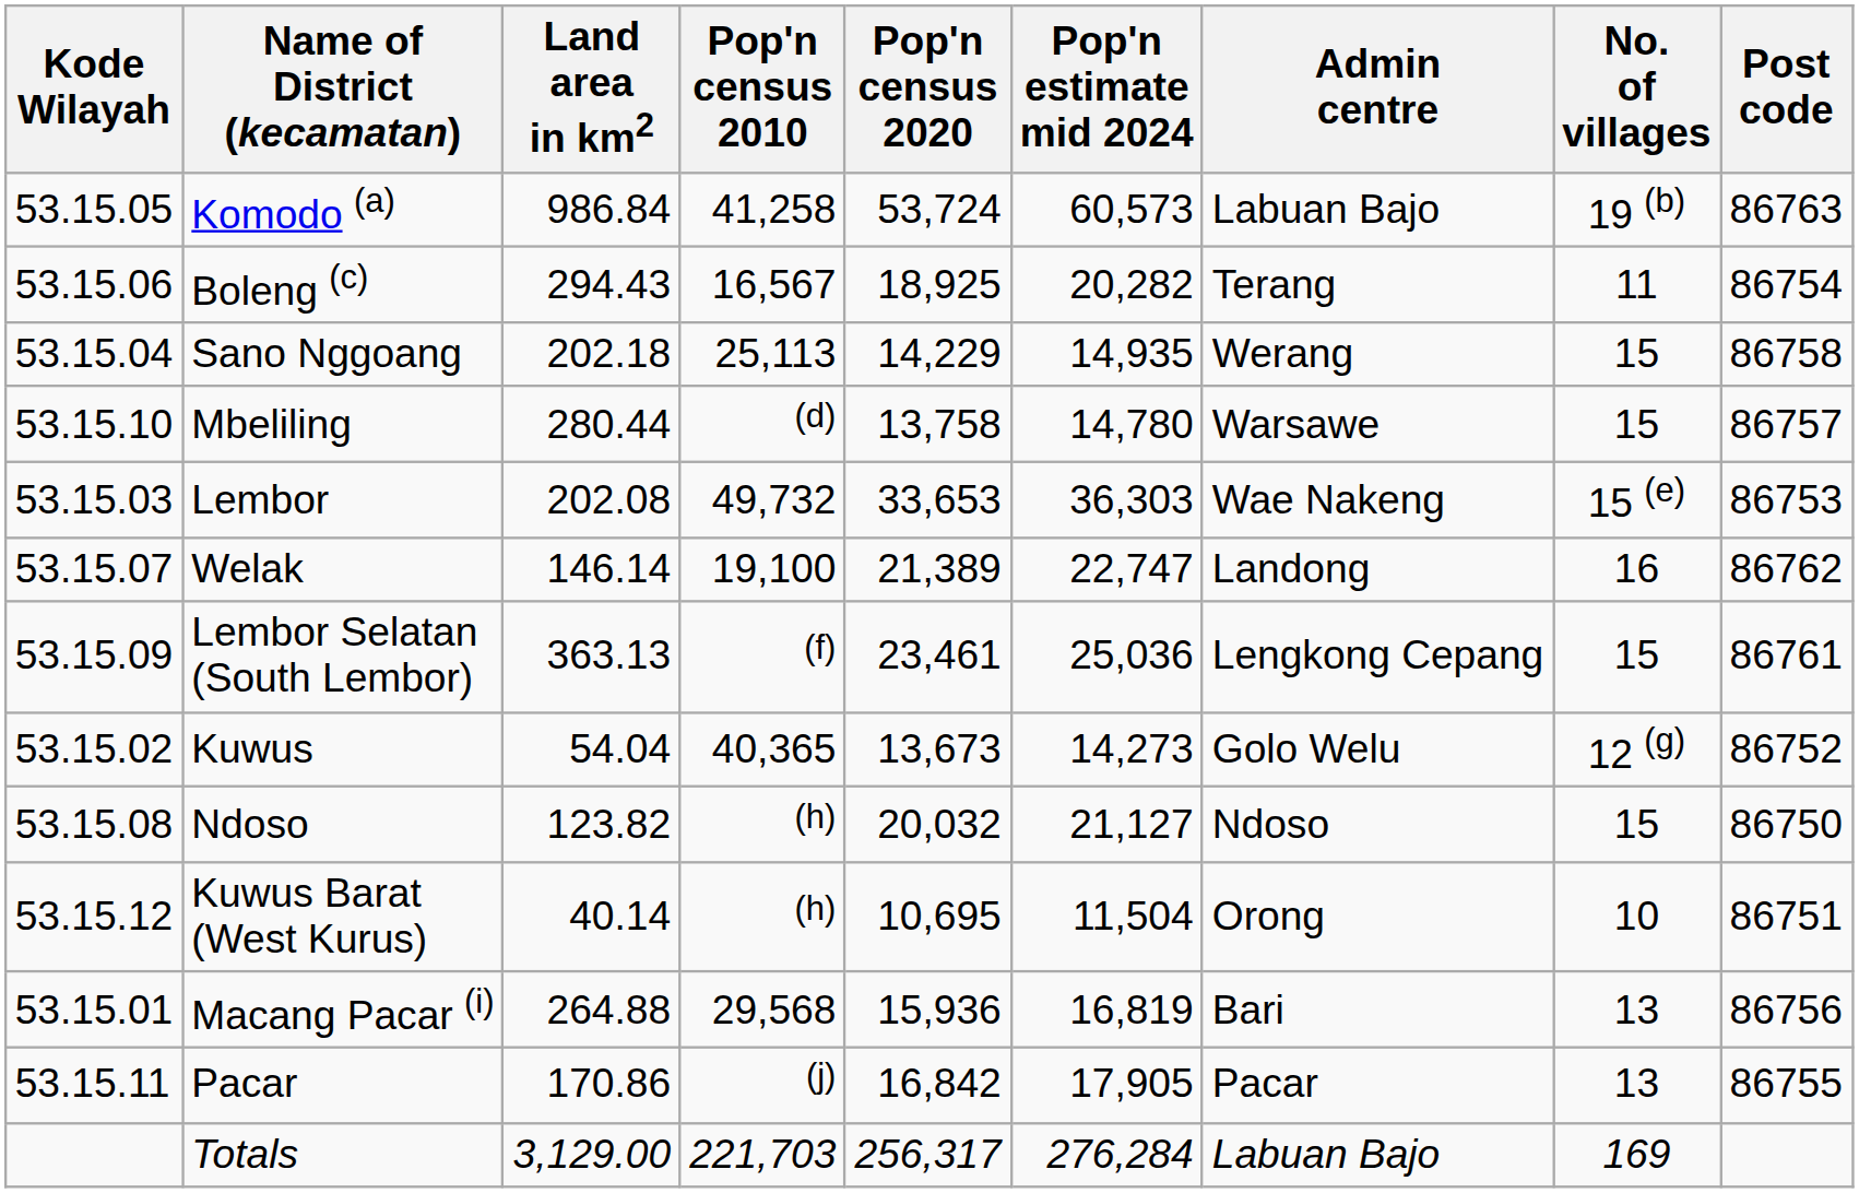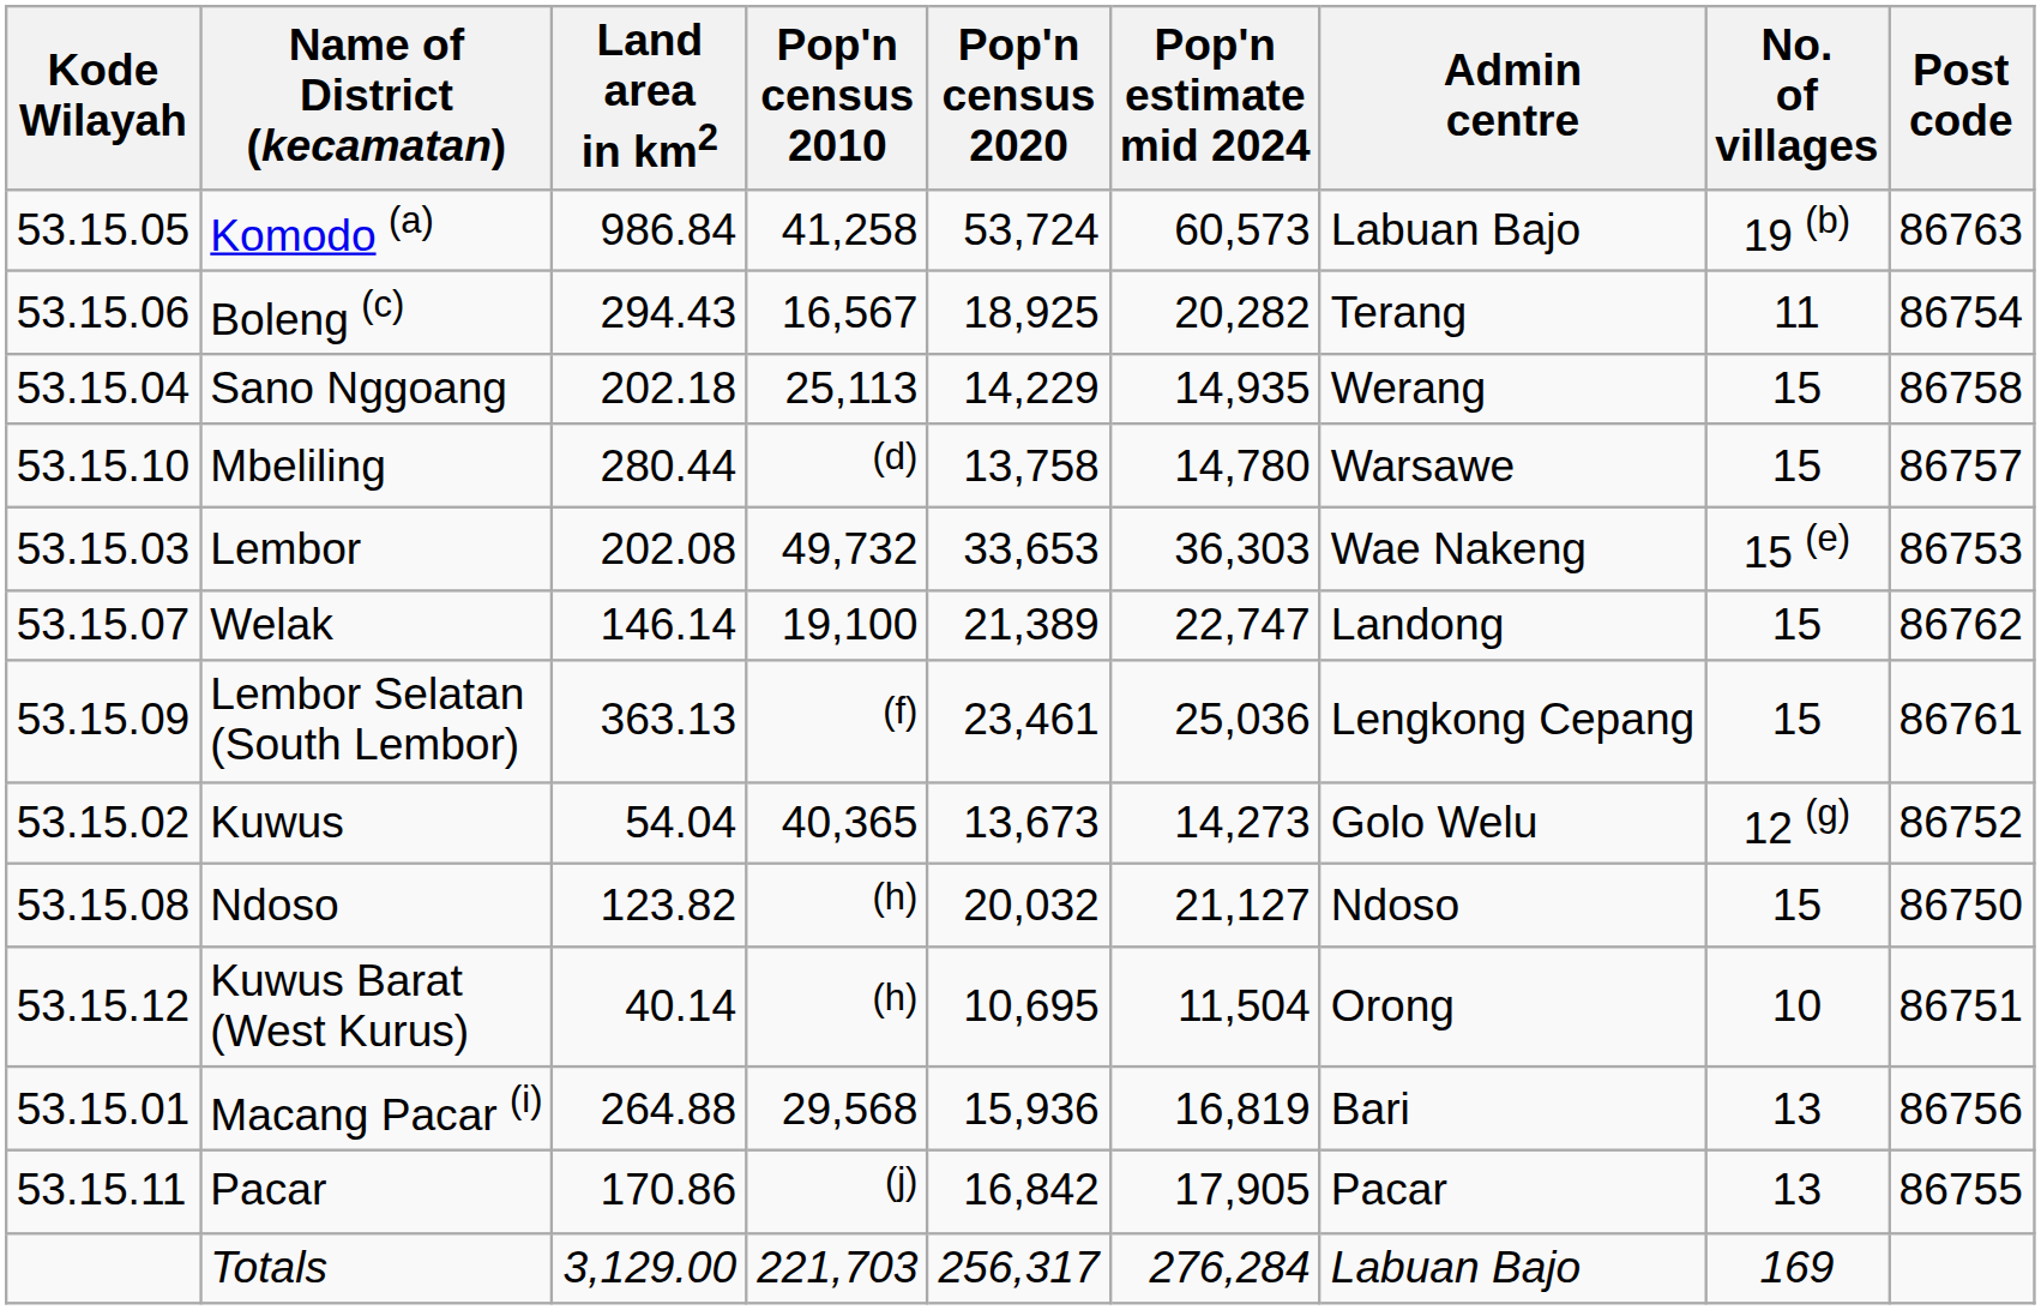 <table class="sortable wikitable">
 <tr>
 <th>Kode <br> Wilayah</th>
 <th>Name of<br>District<br>(<em>kecamatan</em>)</th>
 <th>Land <br> area <br>in km<sup>2</sup></th>
 <th>Pop'n<br>census<br>2010</th>
 <th>Pop'n<br>census<br>2020</th>
 <th>Pop'n<br>estimate<br>mid 2024</th>
 <th>Admin<br> centre</th>
 <th>No.<br>of<br>villages</th>
 <th>Post<br>code</th>
 </tr>
 <tr>
 <td>53.15.05</td>
 <td><a href='#'>Komodo</a> <sup>(a)</sup> </td>
 <td align="right">986.84</td>
 <td align="right">41,258</td>
 <td align="right">53,724</td>
 <td align="right">60,573</td>
 <td>Labuan Bajo</td>
 <td align="center">19 <sup>(b)</sup></td>
 <td>86763</td>
 </tr>
 <tr>
 <td>53.15.06</td>
 <td>Boleng <sup>(c)</sup> </td>
 <td align="right">294.43</td>
 <td align="right">16,567</td>
 <td align="right">18,925</td>
 <td align="right">20,282</td>
 <td>Terang</td>
 <td align="center">11</td>
 <td>86754</td>
 </tr>
 <tr>
 <td>53.15.04</td>
 <td>Sano Nggoang </td>
 <td align="right">202.18</td>
 <td align="right">25,113</td>
 <td align="right">14,229</td>
 <td align="right">14,935</td>
 <td>Werang</td>
 <td align="center">15</td>
 <td>86758</td>
 </tr>
 <tr>
 <td>53.15.10</td>
 <td>Mbeliling </td>
 <td align="right">280.44</td>
 <td align="right"><sup>(d)</sup></td>
 <td align="right">13,758</td>
 <td align="right">14,780</td>
 <td>Warsawe</td>
 <td align="center">15</td>
 <td>86757</td>
 </tr>
 <tr>
 <td>53.15.03</td>
 <td>Lembor </td>
 <td align="right">202.08</td>
 <td align="right">49,732</td>
 <td align="right">33,653</td>
 <td align="right">36,303</td>
 <td>Wae Nakeng</td>
 <td align="center">15 <sup>(e)</sup></td>
 <td>86753</td>
 </tr>
 <tr>
 <td>53.15.07</td>
 <td>Welak </td>
 <td align="right">146.14</td>
 <td align="right">19,100</td>
 <td align="right">21,389</td>
 <td align="right">22,747</td>
 <td>Landong</td>
-<td align="center">16</td>
+<td align="center">15</td>
 <td>86762</td>
 </tr>
 <tr>
 <td>53.15.09</td>
 <td>Lembor Selatan<br>(South Lembor) </td>
 <td align="right">363.13</td>
 <td align="right"><sup>(f)</sup></td>
 <td align="right">23,461</td>
 <td align="right">25,036</td>
 <td>Lengkong Cepang</td>
 <td align="center">15</td>
 <td>86761</td>
 </tr>
 <tr>
 <td>53.15.02</td>
 <td>Kuwus </td>
 <td align="right">54.04</td>
 <td align="right">40,365</td>
 <td align="right">13,673</td>
 <td align="right">14,273</td>
 <td>Golo Welu</td>
 <td align="center">12 <sup>(g)</sup></td>
 <td>86752</td>
 </tr>
 <tr>
 <td>53.15.08</td>
 <td>Ndoso </td>
 <td align="right">123.82</td>
 <td align="right"><sup>(h)</sup></td>
 <td align="right">20,032</td>
 <td align="right">21,127</td>
 <td>Ndoso</td>
 <td align="center">15</td>
 <td>86750</td>
 </tr>
 <tr>
 <td>53.15.12</td>
 <td>Kuwus Barat  <br>(West Kurus)</td>
 <td align="right">40.14</td>
 <td align="right"><sup>(h)</sup></td>
 <td align="right">10,695</td>
 <td align="right">11,504</td>
 <td>Orong</td>
 <td align="center">10</td>
 <td>86751</td>
 </tr>
 <tr>
 <td>53.15.01</td>
 <td>Macang Pacar <sup>(i)</sup> </td>
 <td align="right">264.88</td>
 <td align="right">29,568</td>
 <td align="right">15,936</td>
 <td align="right">16,819</td>
 <td>Bari</td>
 <td align="center">13</td>
 <td>86756</td>
 </tr>
 <tr>
 <td>53.15.11</td>
 <td>Pacar </td>
 <td align="right">170.86</td>
 <td align="right"><sup>(j)</sup></td>
 <td align="right">16,842</td>
 <td align="right">17,905</td>
 <td>Pacar</td>
 <td align="center">13</td>
 <td>86755</td>
 </tr>
 <tr>
 <td></td>
 <td><em>Totals</em></td>
 <td align="right"><em>3,129.00</em></td>
 <td align="right"><em>221,703</em></td>
 <td align="right"><em>256,317</em></td>
 <td align="right"><em>276,284</em></td>
 <td><em>Labuan Bajo</em></td>
 <td align="center"><em>169</em></td>
 <td></td>
 </tr>
 </table>
